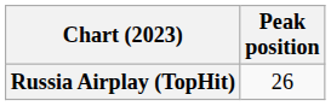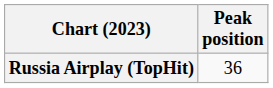 <table class="wikitable plainrowheaders" style="text-align:center">
 <tr>
 <th scope="col">Chart (2023)</th>
 <th scope="col">Peak<br>position</th>
 </tr>
 <tr>
 <th scope="row">Russia Airplay (TopHit)</th>
-<td>26</td>
+<td>36</td>
 </tr>
 </table>
